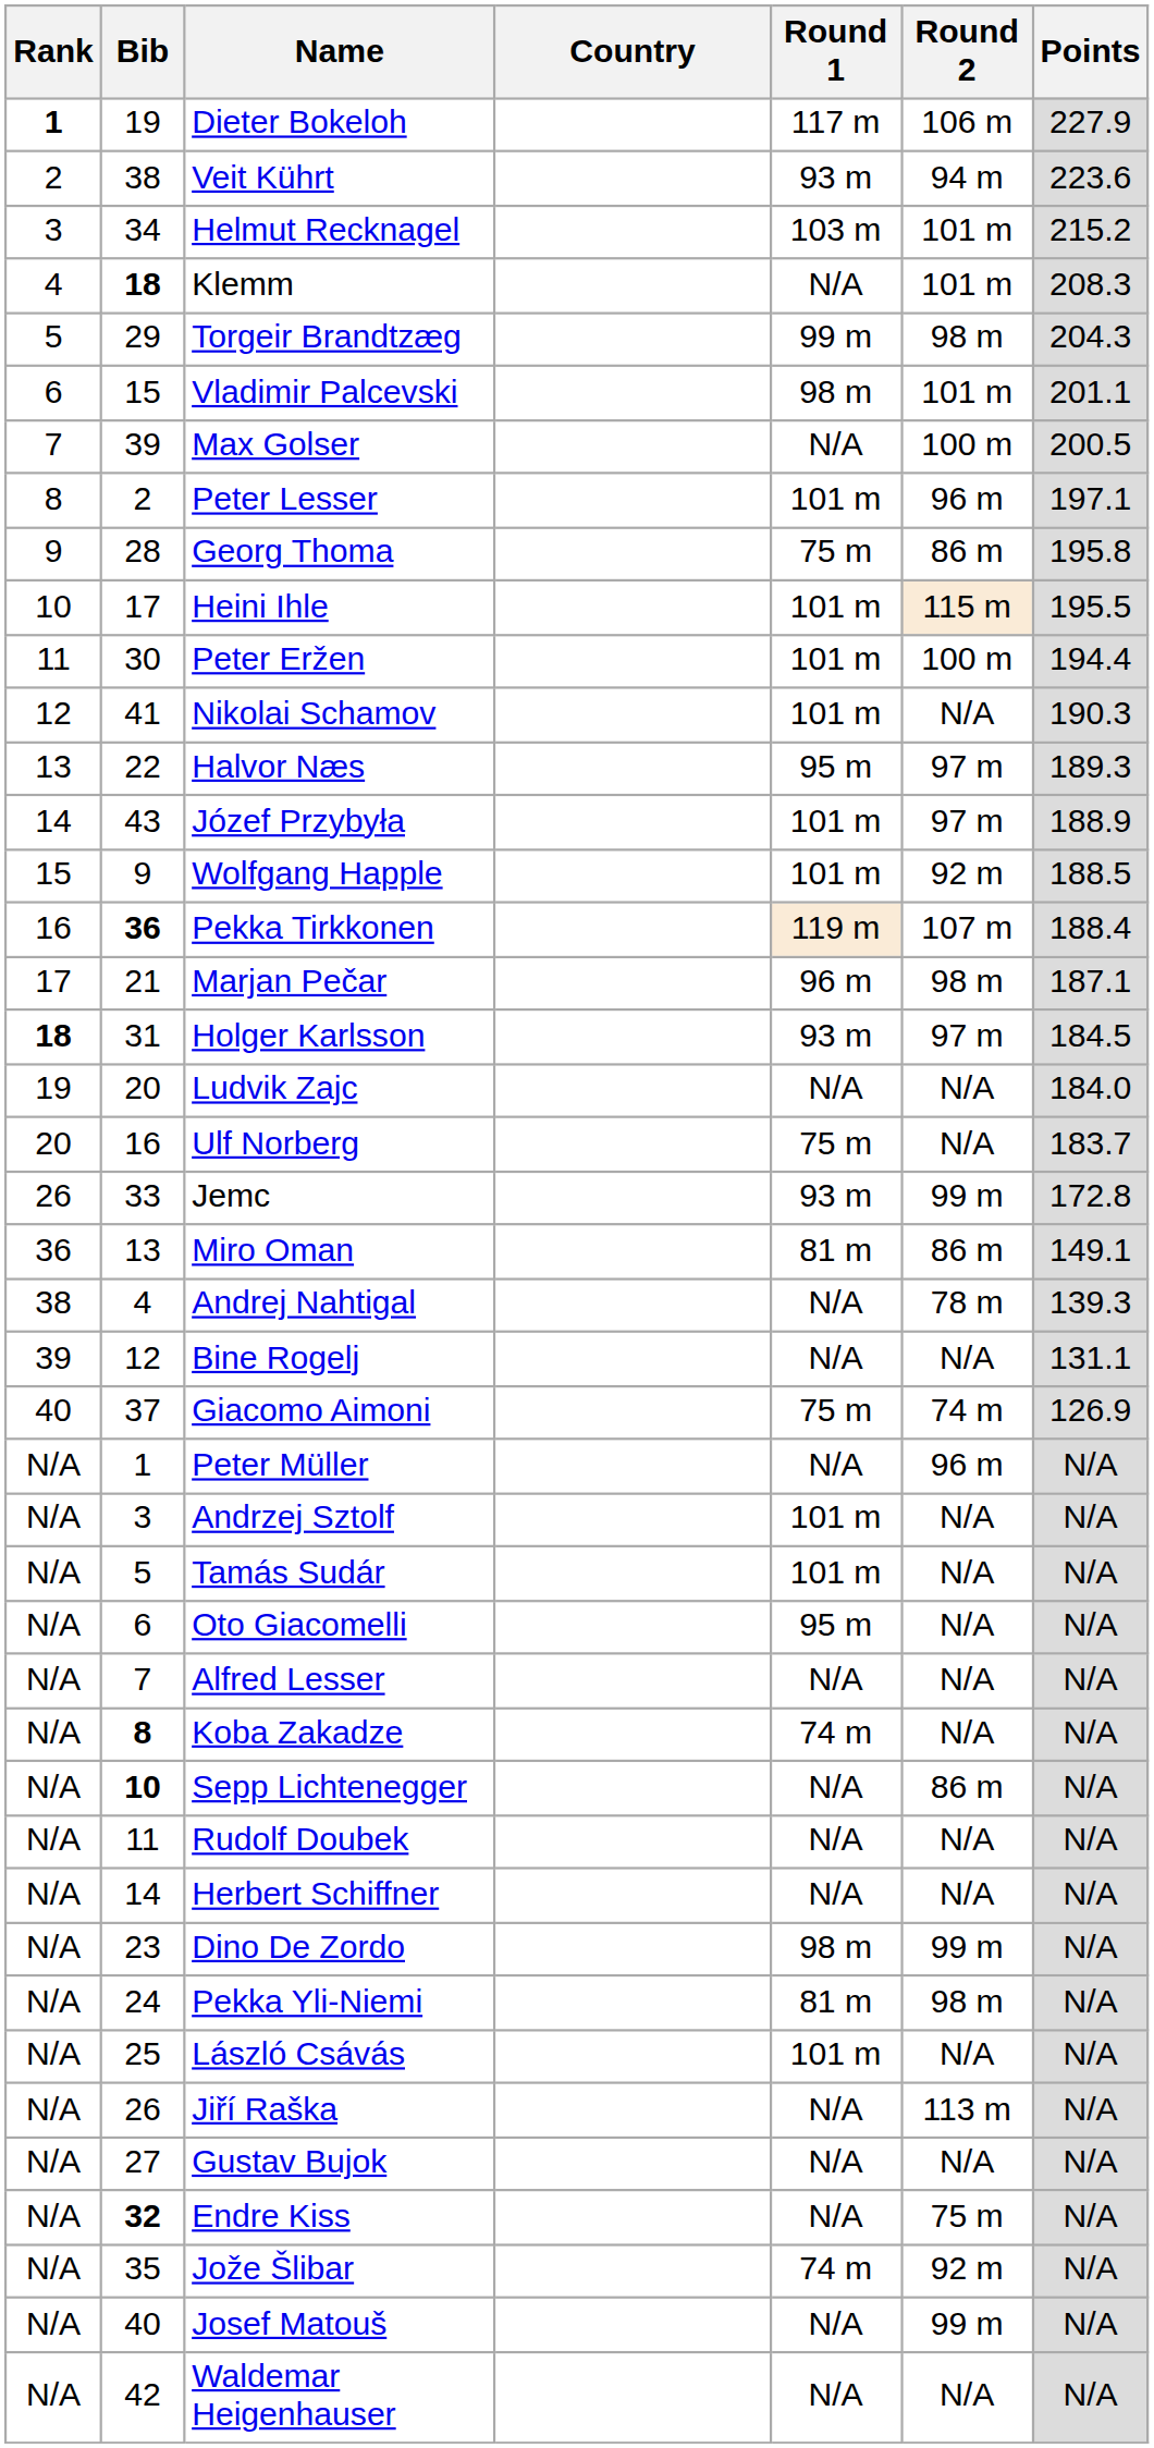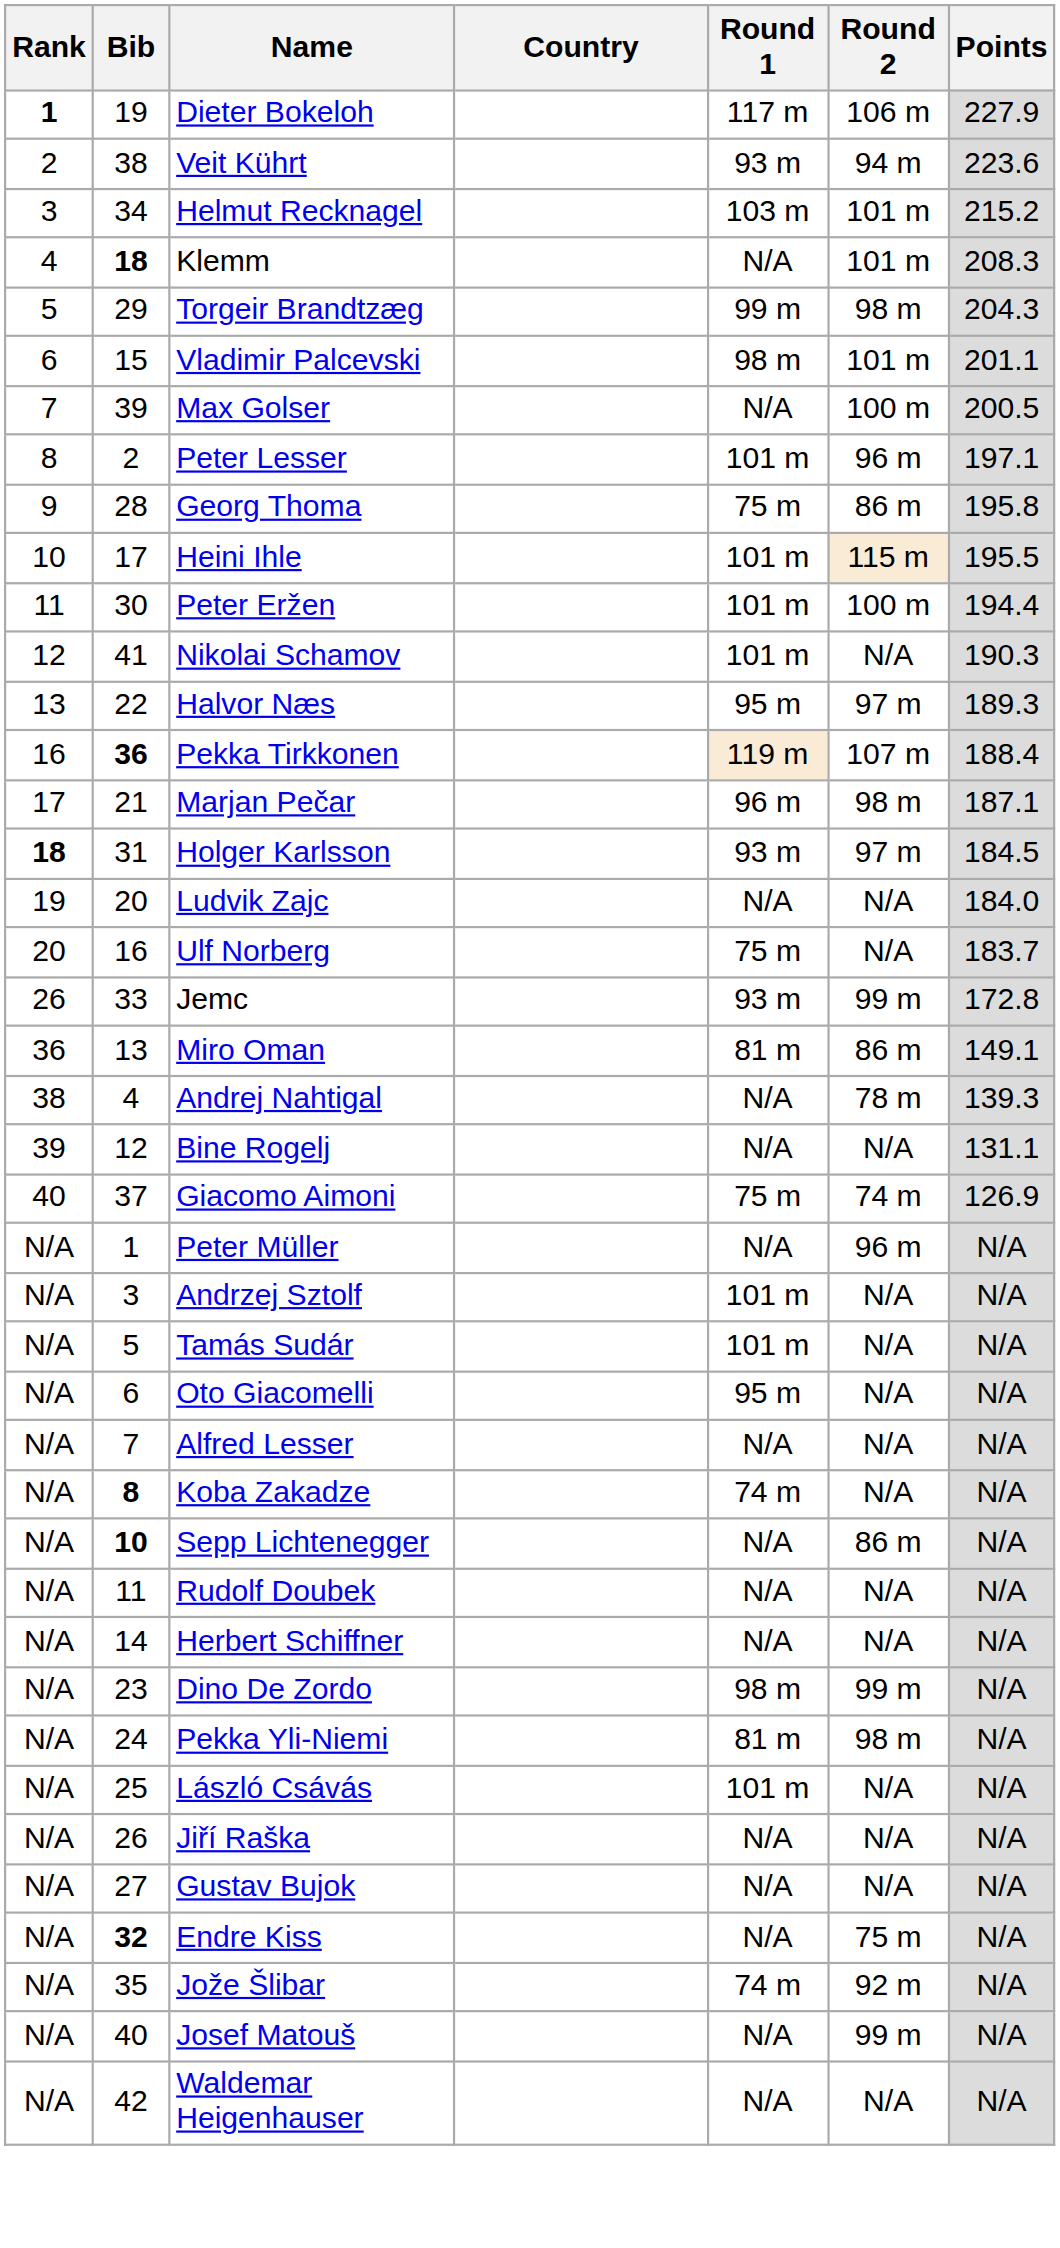 <table class="wikitable sortable" style="background:#fff; font-size:86%; width:38%; line-height:16px; border:grey solid 1px; border-collapse:collapse;">
 <tr>
 <th width="30">Rank</th>
 <th width="30">Bib</th>
 <th width="135">Name</th>
 <th width="125">Country</th>
 <th width="50">Round 1</th>
 <th width="50">Round 2</th>
 <th width="40">Points</th>
 </tr>
 <tr>
 <td align=center><strong>1</strong></td>
 <td align=center>19</td>
 <td><a href='#'>Dieter Bokeloh</a></td>
 <td></td>
 <td align=center>117 m</td>
 <td align=center>106 m</td>
 <td align=center bgcolor=#DCDCDC>227.9</td>
 </tr>
 <tr>
 <td align=center>2</td>
 <td align=center>38</td>
 <td><a href='#'>Veit Kührt</a></td>
 <td></td>
 <td align=center>93 m</td>
 <td align=center>94 m</td>
 <td align=center bgcolor=#DCDCDC>223.6</td>
 </tr>
 <tr>
 <td align=center>3</td>
 <td align=center>34</td>
 <td><a href='#'>Helmut Recknagel</a></td>
 <td></td>
 <td align=center>103 m</td>
 <td align=center>101 m</td>
 <td align=center bgcolor=#DCDCDC>215.2</td>
 </tr>
 <tr>
 <td align=center>4</td>
 <td align=center><strong>18</strong></td>
 <td>Klemm</td>
 <td></td>
 <td align=center>N/A</td>
 <td align=center>101 m</td>
 <td align=center bgcolor=#DCDCDC>208.3</td>
 </tr>
 <tr>
 <td align=center>5</td>
 <td align=center>29</td>
 <td><a href='#'>Torgeir Brandtzæg</a></td>
 <td></td>
 <td align=center>99 m</td>
 <td align=center>98 m</td>
 <td align=center bgcolor=#DCDCDC>204.3</td>
 </tr>
 <tr>
 <td align=center>6</td>
 <td align=center>15</td>
 <td><a href='#'>Vladimir Palcevski</a></td>
 <td></td>
 <td align=center>98 m</td>
 <td align=center>101 m</td>
 <td align=center bgcolor=#DCDCDC>201.1</td>
 </tr>
 <tr>
 <td align=center>7</td>
 <td align=center>39</td>
 <td><a href='#'>Max Golser</a></td>
 <td></td>
 <td align=center>N/A</td>
 <td align=center>100 m</td>
 <td align=center bgcolor=#DCDCDC>200.5</td>
 </tr>
 <tr>
 <td align=center>8</td>
 <td align=center>2</td>
 <td><a href='#'>Peter Lesser</a></td>
 <td></td>
 <td align=center>101 m</td>
 <td align=center>96 m</td>
 <td align=center bgcolor=#DCDCDC>197.1</td>
 </tr>
 <tr>
 <td align=center>9</td>
 <td align=center>28</td>
 <td><a href='#'>Georg Thoma</a></td>
 <td></td>
 <td align=center>75 m</td>
 <td align=center>86 m</td>
 <td align=center bgcolor=#DCDCDC>195.8</td>
 </tr>
 <tr>
 <td align=center>10</td>
 <td align=center>17</td>
 <td><a href='#'>Heini Ihle</a></td>
 <td></td>
 <td align=center>101 m</td>
 <td align=center bgcolor=#FAEBD7>115 m</td>
 <td align=center bgcolor=#DCDCDC>195.5</td>
 </tr>
 <tr>
 <td align=center>11</td>
 <td align=center>30</td>
 <td><a href='#'>Peter Eržen</a></td>
 <td></td>
 <td align=center>101 m</td>
 <td align=center>100 m</td>
 <td align=center bgcolor=#DCDCDC>194.4</td>
 </tr>
 <tr>
 <td align=center>12</td>
 <td align=center>41</td>
 <td><a href='#'>Nikolai Schamov</a></td>
 <td></td>
 <td align=center>101 m</td>
 <td align=center>N/A</td>
 <td align=center bgcolor=#DCDCDC>190.3</td>
 </tr>
 <tr>
 <td align=center>13</td>
 <td align=center>22</td>
 <td><a href='#'>Halvor Næs</a></td>
 <td></td>
 <td align=center>95 m</td>
 <td align=center>97 m</td>
 <td align=center bgcolor=#DCDCDC>189.3</td>
-</tr>
-<tr>
-<td align=center>14</td>
-<td align=center>43</td>
-<td><a href='#'>Józef Przybyła</a></td>
-<td></td>
-<td align=center>101 m</td>
-<td align=center>97 m</td>
-<td align=center bgcolor=#DCDCDC>188.9</td>
-</tr>
-<tr>
-<td align=center>15</td>
-<td align=center>9</td>
-<td><a href='#'>Wolfgang Happle</a></td>
-<td></td>
-<td align=center>101 m</td>
-<td align=center>92 m</td>
-<td align=center bgcolor=#DCDCDC>188.5</td>
 </tr>
 <tr>
 <td align=center>16</td>
 <td align=center><strong>36</strong></td>
 <td><a href='#'>Pekka Tirkkonen</a></td>
 <td></td>
 <td align=center bgcolor=#FAEBD7>119 m</td>
 <td align=center>107 m</td>
 <td align=center bgcolor=#DCDCDC>188.4</td>
 </tr>
 <tr>
 <td align=center>17</td>
 <td align=center>21</td>
 <td><a href='#'>Marjan Pečar</a></td>
 <td></td>
 <td align=center>96 m</td>
 <td align=center>98 m</td>
 <td align=center bgcolor=#DCDCDC>187.1</td>
 </tr>
 <tr>
 <td align=center><strong>18</strong></td>
 <td align=center>31</td>
 <td><a href='#'>Holger Karlsson</a></td>
 <td></td>
 <td align=center>93 m</td>
 <td align=center>97 m</td>
 <td align=center bgcolor=#DCDCDC>184.5</td>
 </tr>
 <tr>
 <td align=center>19</td>
 <td align=center>20</td>
 <td><a href='#'>Ludvik Zajc</a></td>
 <td></td>
 <td align=center>N/A</td>
 <td align=center>N/A</td>
 <td align=center bgcolor=#DCDCDC>184.0</td>
 </tr>
 <tr>
 <td align=center>20</td>
 <td align=center>16</td>
 <td><a href='#'>Ulf Norberg</a></td>
 <td></td>
 <td align=center>75 m</td>
 <td align=center>N/A</td>
 <td align=center bgcolor=#DCDCDC>183.7</td>
 </tr>
 <tr>
 <td align=center>26</td>
 <td align=center>33</td>
 <td>Jemc</td>
 <td></td>
 <td align=center>93 m</td>
 <td align=center>99 m</td>
 <td align=center bgcolor=#DCDCDC>172.8</td>
 </tr>
 <tr>
 <td align=center>36</td>
 <td align=center>13</td>
 <td><a href='#'>Miro Oman</a></td>
 <td></td>
 <td align=center>81 m</td>
 <td align=center>86 m</td>
 <td align=center bgcolor=#DCDCDC>149.1</td>
 </tr>
 <tr>
 <td align=center>38</td>
 <td align=center>4</td>
 <td><a href='#'>Andrej Nahtigal</a></td>
 <td></td>
 <td align=center>N/A</td>
 <td align=center>78 m</td>
 <td align=center bgcolor=#DCDCDC>139.3</td>
 </tr>
 <tr>
 <td align=center>39</td>
 <td align=center>12</td>
 <td><a href='#'>Bine Rogelj</a></td>
 <td></td>
 <td align=center>N/A</td>
 <td align=center>N/A</td>
 <td align=center bgcolor=#DCDCDC>131.1</td>
 </tr>
 <tr>
 <td align=center>40</td>
 <td align=center>37</td>
 <td><a href='#'>Giacomo Aimoni</a></td>
 <td></td>
 <td align=center>75 m</td>
 <td align=center>74 m</td>
 <td align=center bgcolor=#DCDCDC>126.9</td>
 </tr>
 <tr>
 <td align=center>N/A</td>
 <td align=center>1</td>
 <td><a href='#'>Peter Müller</a></td>
 <td></td>
 <td align=center>N/A</td>
 <td align=center>96 m</td>
 <td align=center bgcolor=#DCDCDC>N/A</td>
 </tr>
 <tr>
 <td align=center>N/A</td>
 <td align=center>3</td>
 <td><a href='#'>Andrzej Sztolf</a></td>
 <td></td>
 <td align=center>101 m</td>
 <td align=center>N/A</td>
 <td align=center bgcolor=#DCDCDC>N/A</td>
 </tr>
 <tr>
 <td align=center>N/A</td>
 <td align=center>5</td>
 <td><a href='#'>Tamás Sudár</a></td>
 <td></td>
 <td align=center>101 m</td>
 <td align=center>N/A</td>
 <td align=center bgcolor=#DCDCDC>N/A</td>
 </tr>
 <tr>
 <td align=center>N/A</td>
 <td align=center>6</td>
 <td><a href='#'>Oto Giacomelli</a></td>
 <td></td>
 <td align=center>95 m</td>
 <td align=center>N/A</td>
 <td align=center bgcolor=#DCDCDC>N/A</td>
 </tr>
 <tr>
 <td align=center>N/A</td>
 <td align=center>7</td>
 <td><a href='#'>Alfred Lesser</a></td>
 <td></td>
 <td align=center>N/A</td>
 <td align=center>N/A</td>
 <td align=center bgcolor=#DCDCDC>N/A</td>
 </tr>
 <tr>
 <td align=center>N/A</td>
 <td align=center><strong>8</strong></td>
 <td><a href='#'>Koba Zakadze</a></td>
 <td></td>
 <td align=center>74 m</td>
 <td align=center>N/A</td>
 <td align=center bgcolor=#DCDCDC>N/A</td>
 </tr>
 <tr>
 <td align=center>N/A</td>
 <td align=center><strong>10</strong></td>
 <td><a href='#'>Sepp Lichtenegger</a></td>
 <td></td>
 <td align=center>N/A</td>
 <td align=center>86 m</td>
 <td align=center bgcolor=#DCDCDC>N/A</td>
 </tr>
 <tr>
 <td align=center>N/A</td>
 <td align=center>11</td>
 <td><a href='#'>Rudolf Doubek</a></td>
 <td></td>
 <td align=center>N/A</td>
 <td align=center>N/A</td>
 <td align=center bgcolor=#DCDCDC>N/A</td>
 </tr>
 <tr>
 <td align=center>N/A</td>
 <td align=center>14</td>
 <td><a href='#'>Herbert Schiffner</a></td>
 <td></td>
 <td align=center>N/A</td>
 <td align=center>N/A</td>
 <td align=center bgcolor=#DCDCDC>N/A</td>
 </tr>
 <tr>
 <td align=center>N/A</td>
 <td align=center>23</td>
 <td><a href='#'>Dino De Zordo</a></td>
 <td></td>
 <td align=center>98 m</td>
 <td align=center>99 m</td>
 <td align=center bgcolor=#DCDCDC>N/A</td>
 </tr>
 <tr>
 <td align=center>N/A</td>
 <td align=center>24</td>
 <td><a href='#'>Pekka Yli-Niemi</a></td>
 <td></td>
 <td align=center>81 m</td>
 <td align=center>98 m</td>
 <td align=center bgcolor=#DCDCDC>N/A</td>
 </tr>
 <tr>
 <td align=center>N/A</td>
 <td align=center>25</td>
 <td><a href='#'>László Csávás</a></td>
 <td></td>
 <td align=center>101 m</td>
 <td align=center>N/A</td>
 <td align=center bgcolor=#DCDCDC>N/A</td>
 </tr>
 <tr>
 <td align=center>N/A</td>
 <td align=center>26</td>
 <td><a href='#'>Jiří Raška</a></td>
 <td></td>
 <td align=center>N/A</td>
-<td align=center>113 m</td>
+<td align=center>N/A</td>
 <td align=center bgcolor=#DCDCDC>N/A</td>
 </tr>
 <tr>
 <td align=center>N/A</td>
 <td align=center>27</td>
 <td><a href='#'>Gustav Bujok</a></td>
 <td></td>
 <td align=center>N/A</td>
 <td align=center>N/A</td>
 <td align=center bgcolor=#DCDCDC>N/A</td>
 </tr>
 <tr>
 <td align=center>N/A</td>
 <td align=center><strong>32</strong></td>
 <td><a href='#'>Endre Kiss</a></td>
 <td></td>
 <td align=center>N/A</td>
 <td align=center>75 m</td>
 <td align=center bgcolor=#DCDCDC>N/A</td>
 </tr>
 <tr>
 <td align=center>N/A</td>
 <td align=center>35</td>
 <td><a href='#'>Jože Šlibar</a></td>
 <td></td>
 <td align=center>74 m</td>
 <td align=center>92 m</td>
 <td align=center bgcolor=#DCDCDC>N/A</td>
 </tr>
 <tr>
 <td align=center>N/A</td>
 <td align=center>40</td>
 <td><a href='#'>Josef Matouš</a></td>
 <td></td>
 <td align=center>N/A</td>
 <td align=center>99 m</td>
 <td align=center bgcolor=#DCDCDC>N/A</td>
 </tr>
 <tr>
 <td align=center>N/A</td>
 <td align=center>42</td>
 <td><a href='#'>Waldemar Heigenhauser</a></td>
 <td></td>
 <td align=center>N/A</td>
 <td align=center>N/A</td>
 <td align=center bgcolor=#DCDCDC>N/A</td>
 </tr>
 </table>
